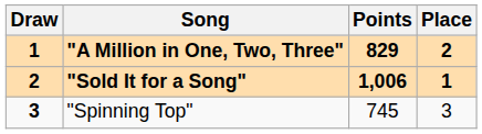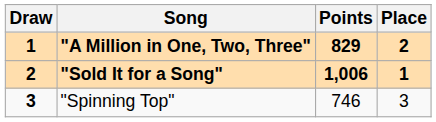 <table class="sortable wikitable" style="margin: 1em auto 1em auto; text-align:center">
 <tr>
 <th>Draw</th>
 <th>Song</th>
 <th>Points</th>
 <th>Place</th>
 </tr>
 <tr style="font-weight:bold; background:navajowhite;">
 <td>1</td>
 <td align="left">"A Million in One, Two, Three"</td>
 <td>829</td>
 <td>2</td>
 </tr>
 <tr style="font-weight:bold; background:navajowhite;">
 <td>2</td>
 <td align="left">"Sold It for a Song"</td>
 <td>1,006</td>
 <td>1</td>
 </tr>
 <tr>
 <td><strong>3</strong></td>
 <td align="left">"Spinning Top"</td>
-<td>745</td>
+<td>746</td>
 <td>3</td>
 </tr>
 </table>
